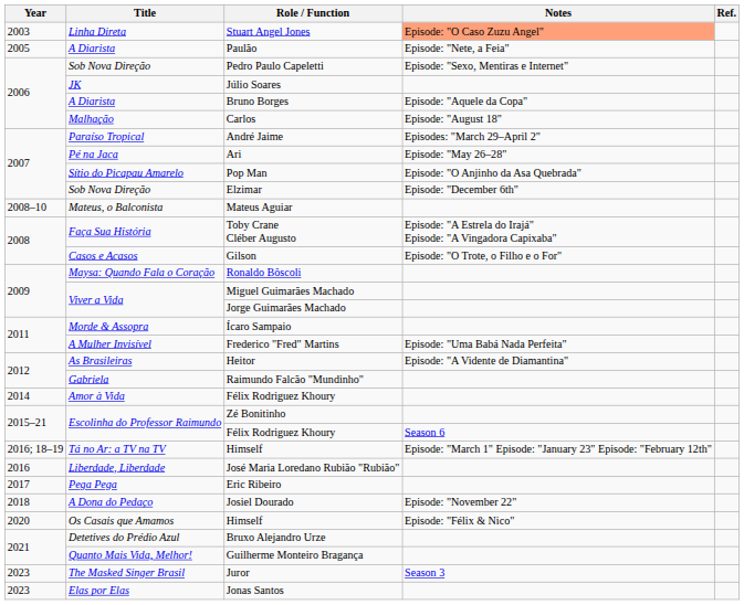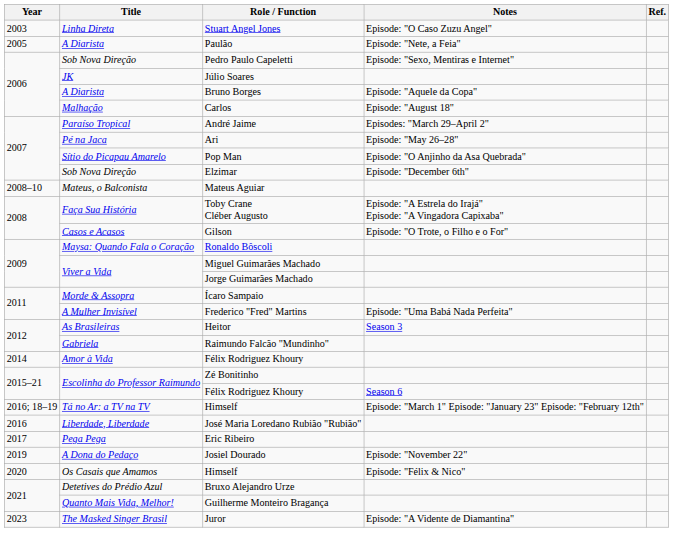 <table class="wikitable">
 <tr>
 <th>Year</th>
 <th>Title</th>
 <th>Role / Function</th>
 <th>Notes</th>
 <th><abbr>Ref.</abbr></th>
 </tr>
 <tr>
 <td>2003</td>
 <td><em><a href='#'>Linha Direta</a></em></td>
 <td><a href='#'>Stuart Angel Jones</a></td>
-<td style="background: lightsalmon;">Episode: "O Caso Zuzu Angel"</td>
+<td>Episode: "O Caso Zuzu Angel"</td>
 <td></td>
 </tr>
 <tr>
 <td>2005</td>
 <td><em><a href='#'>A Diarista</a></em></td>
 <td>Paulão</td>
 <td>Episode: "Nete, a Feia"</td>
 <td></td>
 </tr>
 <tr>
 <td rowspan="4">2006</td>
 <td><em>Sob Nova Direção</em></td>
 <td>Pedro Paulo Capeletti</td>
 <td>Episode: "Sexo, Mentiras e Internet"</td>
 <td></td>
 </tr>
 <tr>
 <td><em><a href='#'>JK</a></em></td>
 <td>Júlio Soares</td>
 <td></td>
 <td></td>
 </tr>
 <tr>
 <td><em><a href='#'>A Diarista</a></em></td>
 <td>Bruno Borges</td>
 <td>Episode: "Aquele da Copa"</td>
 <td></td>
 </tr>
 <tr>
 <td><em><a href='#'>Malhação</a></em></td>
 <td>Carlos</td>
 <td>Episode: "August 18"</td>
 <td></td>
 </tr>
 <tr>
 <td rowspan="4">2007</td>
 <td><em><a href='#'>Paraíso Tropical</a></em></td>
 <td>André Jaime</td>
 <td>Episodes: "March 29–April 2"</td>
 <td></td>
 </tr>
 <tr>
 <td><em><a href='#'>Pé na Jaca</a></em></td>
 <td>Ari</td>
 <td>Episode: "May 26–28"</td>
 <td></td>
 </tr>
 <tr>
 <td><em><a href='#'>Sítio do Picapau Amarelo</a></em></td>
 <td>Pop Man</td>
 <td>Episode: "O Anjinho da Asa Quebrada"</td>
 <td></td>
 </tr>
 <tr>
 <td><em>Sob Nova Direção</em></td>
 <td>Elzimar</td>
 <td>Episode: "December 6th"</td>
 <td></td>
 </tr>
 <tr>
 <td>2008–10</td>
 <td><em>Mateus, o Balconista</em></td>
 <td>Mateus Aguiar</td>
 <td></td>
 <td></td>
 </tr>
 <tr>
 <td rowspan="2">2008</td>
 <td><em><a href='#'>Faça Sua História</a></em></td>
 <td>Toby Crane<br>Cléber Augusto</td>
 <td>Episode: "A Estrela do Irajá"<br>Episode: "A Vingadora Capixaba"</td>
 <td></td>
 </tr>
 <tr>
 <td><em><a href='#'>Casos e Acasos</a></em></td>
 <td>Gilson</td>
 <td>Episode: "O Trote, o Filho e o For"</td>
 <td></td>
 </tr>
 <tr>
 <td rowspan="3">2009</td>
 <td><em><a href='#'>Maysa: Quando Fala o Coração</a></em></td>
 <td><a href='#'>Ronaldo Bôscoli</a></td>
 <td></td>
 <td></td>
 </tr>
 <tr>
 <td rowspan="2"><em><a href='#'>Viver a Vida</a></em></td>
 <td>Miguel Guimarães Machado</td>
 <td></td>
 <td></td>
 </tr>
 <tr>
 <td>Jorge Guimarães Machado</td>
 <td></td>
 <td></td>
 </tr>
 <tr>
 <td rowspan="2">2011</td>
 <td><em><a href='#'>Morde & Assopra</a></em></td>
 <td>Ícaro Sampaio</td>
 <td></td>
 <td></td>
 </tr>
 <tr>
 <td><em><a href='#'>A Mulher Invisível</a></em></td>
 <td>Frederico "Fred" Martins</td>
 <td>Episode: "Uma Babá Nada Perfeita"</td>
 <td></td>
 </tr>
 <tr>
 <td rowspan="2">2012</td>
 <td><em><a href='#'>As Brasileiras</a></em></td>
 <td>Heitor</td>
-<td>Episode: "A Vidente de Diamantina"</td>
+<td><a href='#'>Season 3</a></td>
 <td></td>
 </tr>
 <tr>
 <td><em><a href='#'>Gabriela</a></em></td>
 <td>Raimundo Falcão "Mundinho"</td>
 <td></td>
 <td></td>
 </tr>
 <tr>
 <td>2014</td>
 <td><em><a href='#'>Amor à Vida</a></em></td>
 <td>Félix Rodriguez Khoury</td>
 <td></td>
 <td></td>
 </tr>
 <tr>
 <td rowspan="2">2015–21</td>
 <td rowspan="2"><em><a href='#'>Escolinha do Professor Raimundo</a></em></td>
 <td>Zé Bonitinho</td>
 <td></td>
 <td></td>
 </tr>
 <tr>
 <td>Félix Rodriguez Khoury</td>
 <td><a href='#'>Season 6</a></td>
 <td></td>
 </tr>
 <tr>
 <td>2016; 18–19</td>
 <td><em><a href='#'>Tá no Ar: a TV na TV</a></em></td>
 <td>Himself</td>
 <td>Episode: "March 1" Episode: "January 23" Episode: "February 12th"</td>
 <td></td>
 </tr>
 <tr>
 <td>2016</td>
 <td><em><a href='#'>Liberdade, Liberdade</a></em></td>
 <td>José Maria Loredano Rubião "Rubião"</td>
 <td></td>
 <td></td>
 </tr>
 <tr>
 <td>2017</td>
 <td><em><a href='#'>Pega Pega</a></em></td>
 <td>Eric Ribeiro</td>
 <td></td>
 <td></td>
 </tr>
 <tr>
-<td>2018</td>
+<td>2019</td>
 <td><em><a href='#'>A Dona do Pedaço</a></em></td>
 <td>Josiel Dourado</td>
 <td>Episode: "November 22"</td>
 <td></td>
 </tr>
 <tr>
 <td>2020</td>
 <td><em>Os Casais que Amamos</em></td>
 <td>Himself</td>
 <td>Episode: "Félix & Nico"</td>
 <td></td>
 </tr>
 <tr>
 <td rowspan="2">2021</td>
 <td><em>Detetives do Prédio Azul</em></td>
 <td>Bruxo Alejandro Urze</td>
 <td></td>
 <td></td>
 </tr>
 <tr>
 <td><em><a href='#'>Quanto Mais Vida, Melhor!</a></em></td>
 <td>Guilherme Monteiro Bragança</td>
 <td></td>
 <td></td>
 </tr>
 <tr>
 <td>2023</td>
 <td><em><a href='#'>The Masked Singer Brasil</a></em></td>
 <td>Juror</td>
-<td><a href='#'>Season 3</a></td>
-<td></td>
-</tr>
-<tr>
-<td>2023</td>
-<td><em><a href='#'>Elas por Elas</a></em></td>
-<td>Jonas Santos</td>
-<td></td>
+<td>Episode: "A Vidente de Diamantina"</td>
 <td></td>
 </tr>
 </table>
